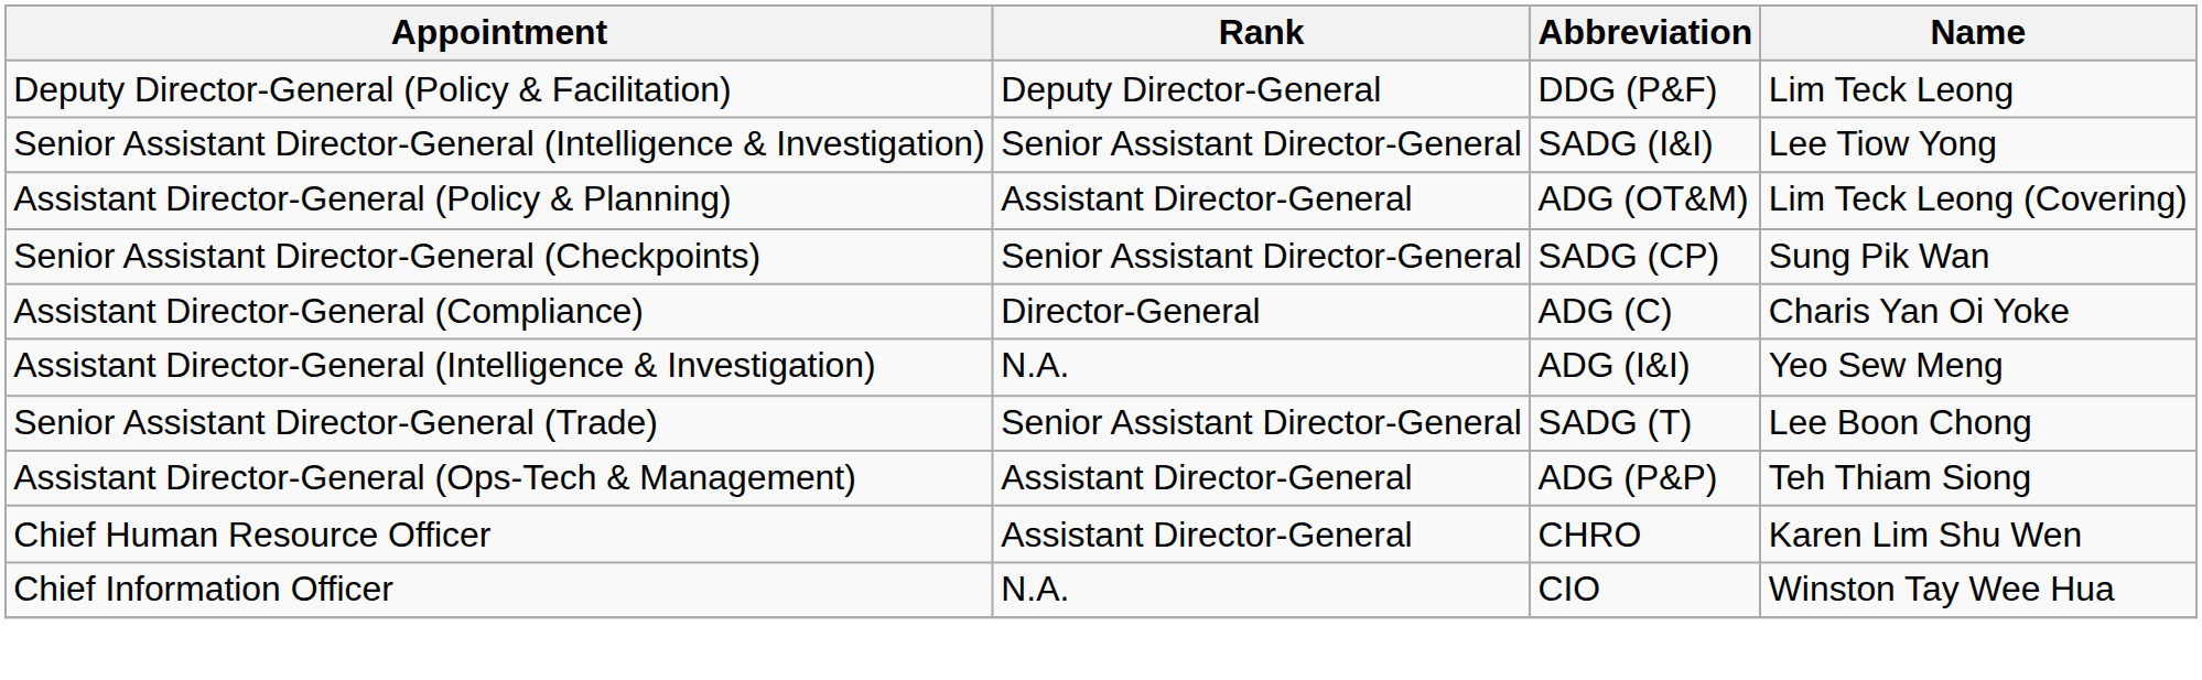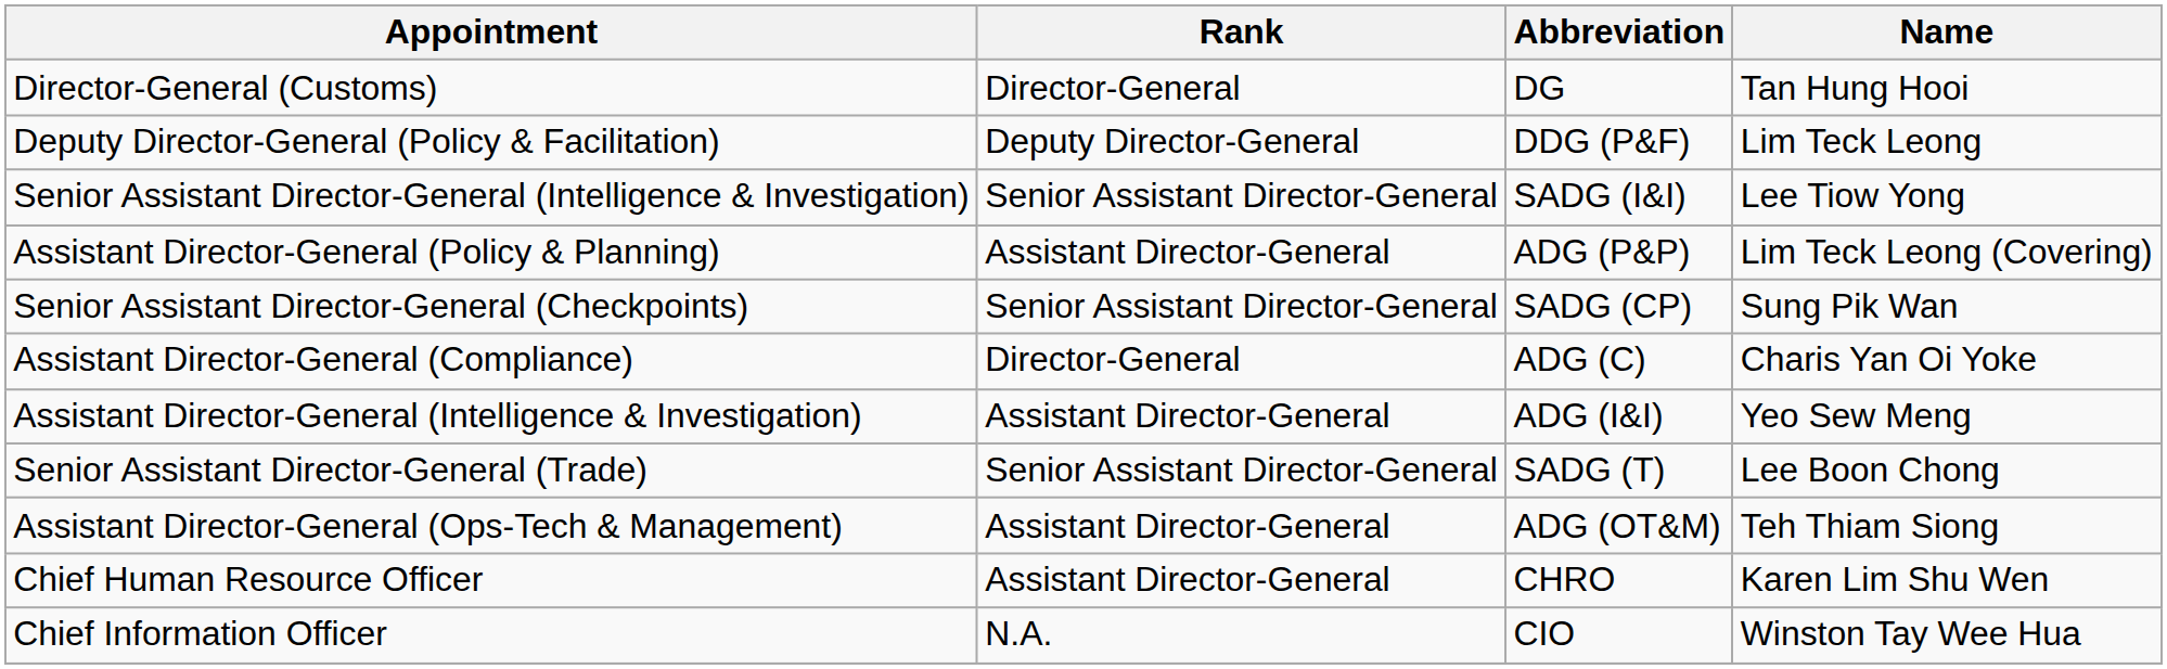 <table class="wikitable">
 <tr>
 <th>Appointment</th>
 <th>Rank</th>
 <th>Abbreviation</th>
 <th>Name</th>
+</tr>
+<tr>
+<td>Director-General (Customs)</td>
+<td>Director-General</td>
+<td>DG</td>
+<td>Tan Hung Hooi</td>
 </tr>
 <tr>
 <td>Deputy Director-General (Policy & Facilitation)</td>
 <td>Deputy Director-General</td>
 <td>DDG (P&F)</td>
 <td>Lim Teck Leong</td>
 </tr>
 <tr>
 <td>Senior Assistant Director-General (Intelligence & Investigation)</td>
 <td>Senior Assistant Director-General</td>
 <td>SADG (I&I)</td>
 <td>Lee Tiow Yong</td>
 </tr>
 <tr>
 <td>Assistant Director-General (Policy & Planning)</td>
 <td>Assistant Director-General</td>
-<td>ADG (OT&M)</td>
+<td>ADG (P&P)</td>
 <td>Lim Teck Leong (Covering)</td>
 </tr>
 <tr>
 <td>Senior Assistant Director-General (Checkpoints)</td>
 <td>Senior Assistant Director-General</td>
 <td>SADG (CP)</td>
 <td>Sung Pik Wan</td>
 </tr>
 <tr>
 <td>Assistant Director-General (Compliance)</td>
 <td>Director-General</td>
 <td>ADG (C)</td>
 <td>Charis Yan Oi Yoke</td>
 </tr>
 <tr>
 <td>Assistant Director-General (Intelligence & Investigation)</td>
-<td>N.A.</td>
+<td>Assistant Director-General</td>
 <td>ADG (I&I)</td>
 <td>Yeo Sew Meng</td>
 </tr>
 <tr>
 <td>Senior Assistant Director-General (Trade)</td>
 <td>Senior Assistant Director-General</td>
 <td>SADG (T)</td>
 <td>Lee Boon Chong</td>
 </tr>
 <tr>
 <td>Assistant Director-General (Ops-Tech & Management)</td>
 <td>Assistant Director-General</td>
-<td>ADG (P&P)</td>
+<td>ADG (OT&M)</td>
 <td>Teh Thiam Siong</td>
 </tr>
 <tr>
 <td>Chief Human Resource Officer</td>
 <td>Assistant Director-General</td>
 <td>CHRO</td>
 <td>Karen Lim Shu Wen</td>
 </tr>
 <tr>
 <td>Chief Information Officer</td>
 <td>N.A.</td>
 <td>CIO</td>
 <td>Winston Tay Wee Hua</td>
 </tr>
 <tr>
 </tr>
 </table>
